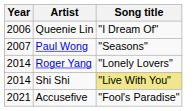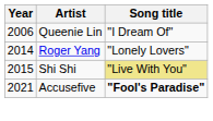 <table class="wikitable sortable">
 <tr>
 <th>Year</th>
 <th>Artist</th>
 <th>Song title</th>
 </tr>
 <tr>
 <td>2006</td>
 <td>Queenie Lin</td>
 <td>"I Dream Of"</td>
 </tr>
 <tr>
-<td>2007</td>
-<td><a href='#'>Paul Wong</a></td>
-<td>"Seasons"</td>
-</tr>
-<tr>
 <td>2014</td>
 <td><a href='#'>Roger Yang</a></td>
 <td>"Lonely Lovers"</td>
 </tr>
 <tr>
-<td>2014</td>
+<td>2015</td>
 <td>Shi Shi</td>
 <td style="background: khaki;">"Live With You"</td>
 </tr>
 <tr>
 <td>2021</td>
 <td>Accusefive</td>
-<td>"Fool's Paradise"</td>
+<td><strong>"Fool's Paradise"</strong></td>
 </tr>
 </table>
